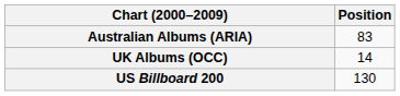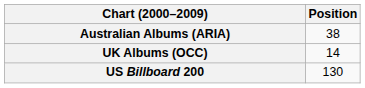 <table class="wikitable sortable plainrowheaders" style="text-align:center">
 <tr>
 <th scope="col" style="width:24em;">Chart (2000–2009)</th>
 <th scope="col">Position</th>
 </tr>
 <tr>
 <th scope="row">Australian Albums (ARIA)</th>
-<td>83</td>
+<td>38</td>
 </tr>
 <tr>
 <th scope="row">UK Albums (OCC)</th>
 <td>14</td>
 </tr>
 <tr>
 <th scope="row">US <em>Billboard</em> 200</th>
 <td>130</td>
 </tr>
 </table>
